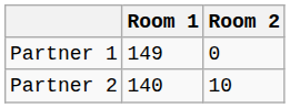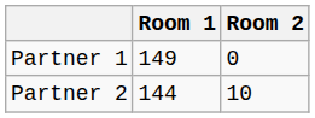 <table class="wikitable">
 <tr>
 <th></th>
 <th>Room 1</th>
 <th>Room 2</th>
 </tr>
 <tr>
 <td>Partner 1</td>
 <td>149</td>
 <td>0</td>
 </tr>
 <tr>
 <td>Partner 2</td>
-<td>140</td>
+<td>144</td>
 <td>10</td>
 </tr>
 </table>
